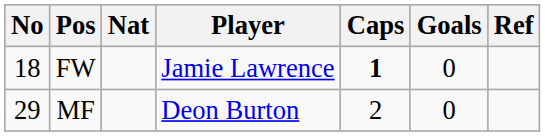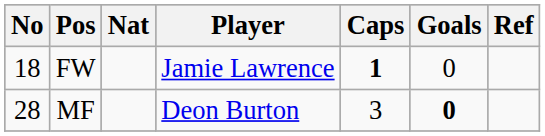 <table class="wikitable" style="text-align:center; border:1px #aaa solid;">
 <tr>
 <th>No</th>
 <th>Pos</th>
 <th>Nat</th>
 <th>Player</th>
 <th>Caps</th>
 <th>Goals</th>
 <th>Ref</th>
 </tr>
 <tr>
 <td>18</td>
 <td>FW</td>
 <td></td>
 <td style="text-align:left;"><a href='#'>Jamie Lawrence</a></td>
 <td><strong>1</strong></td>
 <td>0</td>
 <td></td>
 </tr>
 <tr>
-<td>29</td>
+<td>28</td>
 <td>MF</td>
 <td></td>
 <td style="text-align:left;"><a href='#'>Deon Burton</a></td>
-<td>2</td>
-<td>0</td>
+<td>3</td>
+<td><strong>0</strong></td>
 <td></td>
 </tr>
 </table>
